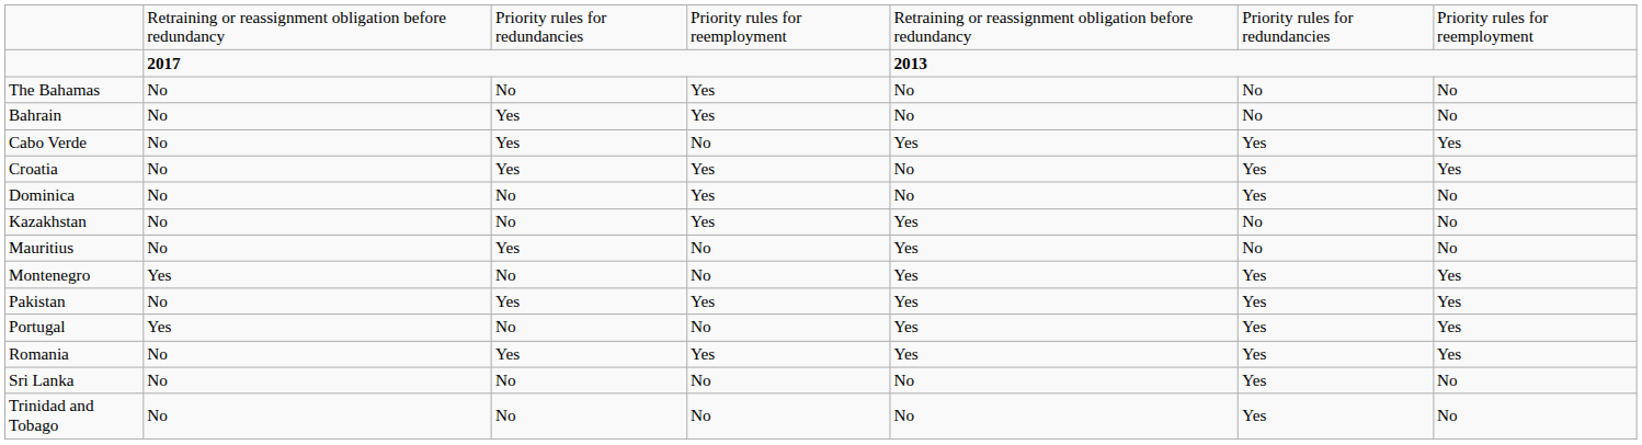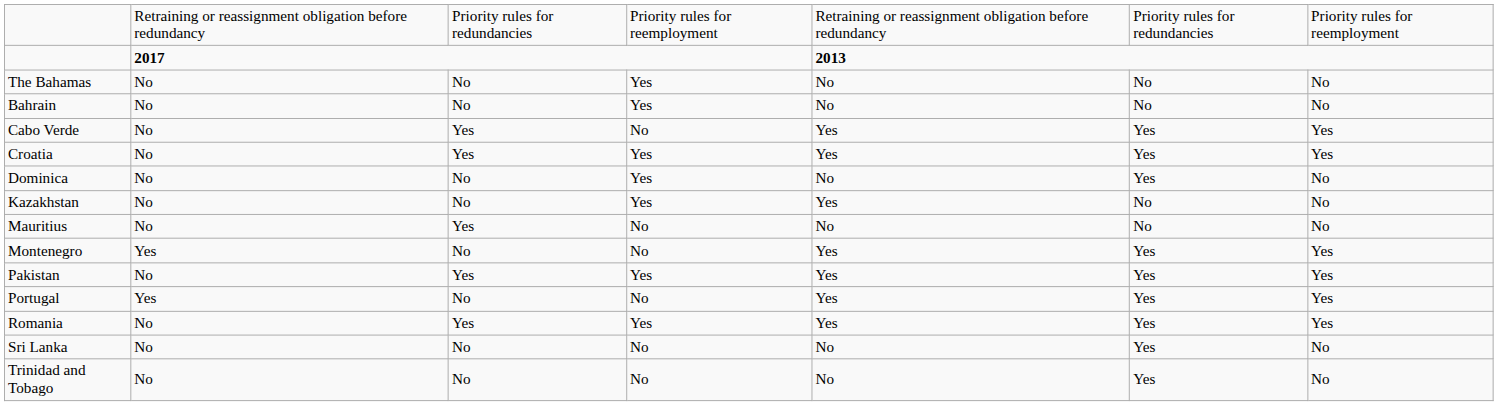 <table class="wikitable">
 <tr>
 <td></td>
 <td>Retraining or reassignment obligation before redundancy</td>
 <td>Priority rules for redundancies</td>
 <td>Priority rules for reemployment</td>
 <td>Retraining or reassignment obligation before redundancy</td>
 <td>Priority rules for redundancies</td>
 <td>Priority rules for reemployment</td>
 </tr>
 <tr>
 <td></td>
 <td colspan="3"><strong>2017</strong></td>
 <td colspan="3"><strong>2013</strong></td>
 </tr>
 <tr>
 <td>The Bahamas</td>
 <td>No</td>
 <td>No</td>
 <td>Yes</td>
 <td>No</td>
 <td>No</td>
 <td>No</td>
 </tr>
 <tr>
 <td>Bahrain</td>
 <td>No</td>
-<td>Yes</td>
+<td>No</td>
 <td>Yes</td>
 <td>No</td>
 <td>No</td>
 <td>No</td>
 </tr>
 <tr>
 <td>Cabo Verde</td>
 <td>No</td>
 <td>Yes</td>
 <td>No</td>
 <td>Yes</td>
 <td>Yes</td>
 <td>Yes</td>
 </tr>
 <tr>
 <td>Croatia</td>
 <td>No</td>
 <td>Yes</td>
 <td>Yes</td>
-<td>No</td>
+<td>Yes</td>
 <td>Yes</td>
 <td>Yes</td>
 </tr>
 <tr>
 <td>Dominica</td>
 <td>No</td>
 <td>No</td>
 <td>Yes</td>
 <td>No</td>
 <td>Yes</td>
 <td>No</td>
 </tr>
 <tr>
 <td>Kazakhstan</td>
 <td>No</td>
 <td>No</td>
 <td>Yes</td>
 <td>Yes</td>
 <td>No</td>
 <td>No</td>
 </tr>
 <tr>
 <td>Mauritius</td>
 <td>No</td>
 <td>Yes</td>
 <td>No</td>
-<td>Yes</td>
+<td>No</td>
 <td>No</td>
 <td>No</td>
 </tr>
 <tr>
 <td>Montenegro</td>
 <td>Yes</td>
 <td>No</td>
 <td>No</td>
 <td>Yes</td>
 <td>Yes</td>
 <td>Yes</td>
 </tr>
 <tr>
 <td>Pakistan</td>
 <td>No</td>
 <td>Yes</td>
 <td>Yes</td>
 <td>Yes</td>
 <td>Yes</td>
 <td>Yes</td>
 </tr>
 <tr>
 <td>Portugal</td>
 <td>Yes</td>
 <td>No</td>
 <td>No</td>
 <td>Yes</td>
 <td>Yes</td>
 <td>Yes</td>
 </tr>
 <tr>
 <td>Romania</td>
 <td>No</td>
 <td>Yes</td>
 <td>Yes</td>
 <td>Yes</td>
 <td>Yes</td>
 <td>Yes</td>
 </tr>
 <tr>
 <td>Sri Lanka</td>
 <td>No</td>
 <td>No</td>
 <td>No</td>
 <td>No</td>
 <td>Yes</td>
 <td>No</td>
 </tr>
 <tr>
 <td>Trinidad and Tobago</td>
 <td>No</td>
 <td>No</td>
 <td>No</td>
 <td>No</td>
 <td>Yes</td>
 <td>No</td>
 </tr>
 </table>
